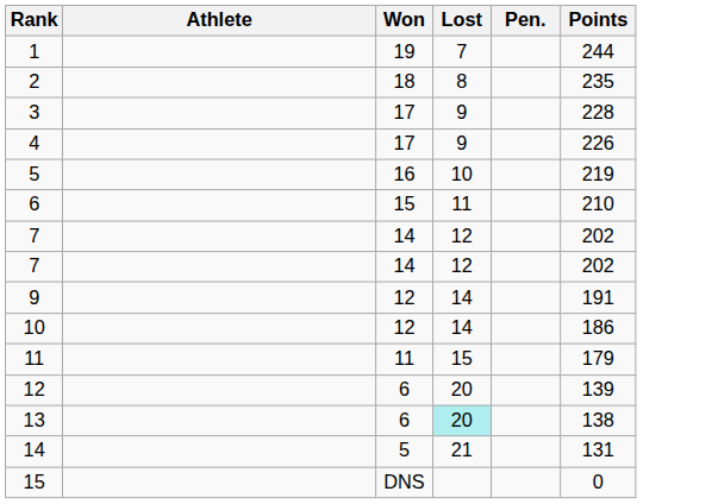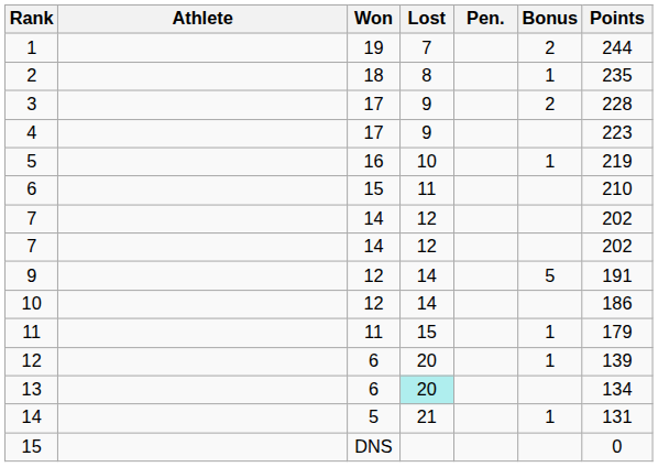 <table class=wikitable style="text-align:center">
 <tr>
 <th width=40>Rank</th>
 <th width=250>Athlete</th>
 <th width=40>Won</th>
 <th width=40>Lost</th>
 <th width=50>Pen.</th>
+<th width=50>Bonus</th>
 <th width=55>Points</th>
 </tr>
 <tr>
 <td>1</td>
 <td align=left></td>
 <td>19</td>
 <td>7</td>
 <td></td>
+<td>2</td>
 <td>244</td>
 </tr>
 <tr>
 <td>2</td>
 <td align=left></td>
 <td>18</td>
 <td>8</td>
 <td></td>
+<td>1</td>
 <td>235</td>
 </tr>
 <tr>
 <td>3</td>
 <td align=left></td>
 <td>17</td>
 <td>9</td>
 <td></td>
+<td>2</td>
 <td>228</td>
 </tr>
 <tr>
 <td>4</td>
 <td align=left></td>
 <td>17</td>
 <td>9</td>
 <td></td>
-<td>226</td>
+<td></td>
+<td>223</td>
 </tr>
 <tr>
 <td>5</td>
 <td align=left></td>
 <td>16</td>
 <td>10</td>
 <td></td>
+<td>1</td>
 <td>219</td>
 </tr>
 <tr>
 <td>6</td>
 <td align=left></td>
 <td>15</td>
 <td>11</td>
+<td></td>
 <td></td>
 <td>210</td>
 </tr>
 <tr>
 <td>7</td>
 <td align=left></td>
 <td>14</td>
 <td>12</td>
 <td></td>
+<td></td>
 <td>202</td>
 </tr>
 <tr>
 <td>7</td>
 <td align=left></td>
 <td>14</td>
 <td>12</td>
+<td></td>
 <td></td>
 <td>202</td>
 </tr>
 <tr>
 <td>9</td>
 <td align=left></td>
 <td>12</td>
 <td>14</td>
 <td></td>
+<td>5</td>
 <td>191</td>
 </tr>
 <tr>
 <td>10</td>
 <td align=left></td>
 <td>12</td>
 <td>14</td>
+<td></td>
 <td></td>
 <td>186</td>
 </tr>
 <tr>
 <td>11</td>
 <td align=left></td>
 <td>11</td>
 <td>15</td>
 <td></td>
+<td>1</td>
 <td>179</td>
 </tr>
 <tr>
 <td>12</td>
 <td align=left></td>
 <td>6</td>
 <td>20</td>
 <td></td>
+<td>1</td>
 <td>139</td>
 </tr>
 <tr>
 <td>13</td>
 <td align=left></td>
 <td>6</td>
 <td style="background: paleturquoise;">20</td>
 <td></td>
-<td>138</td>
+<td></td>
+<td>134</td>
 </tr>
 <tr>
 <td>14</td>
 <td align=left></td>
 <td>5</td>
 <td>21</td>
 <td></td>
+<td>1</td>
 <td>131</td>
 </tr>
 <tr>
 <td>15</td>
 <td align=left></td>
 <td>DNS</td>
 <td></td>
 <td></td>
+<td></td>
 <td>0</td>
 </tr>
 </table>
